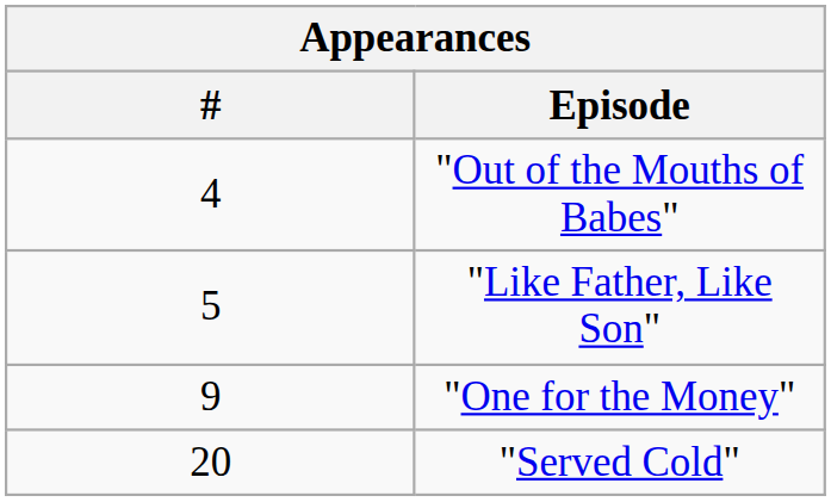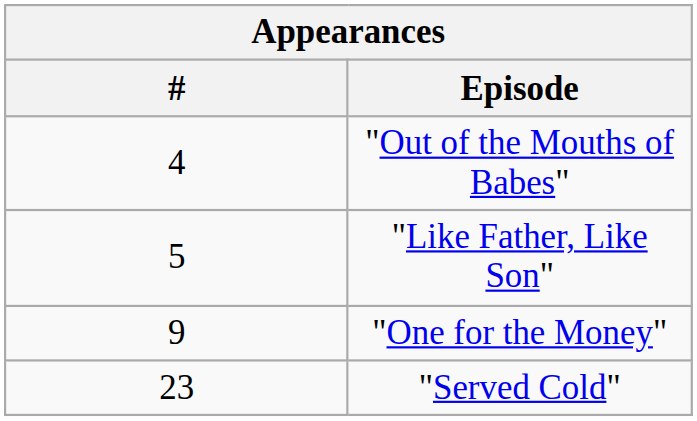 <table class="wikitable" style="text-align:center;">
 <tr>
 <th colspan="2">Appearances</th>
 </tr>
 <tr>
 <th width="150pt">#</th>
 <th width="150pt">Episode</th>
 </tr>
 <tr>
 <td>4</td>
 <td>"<a href='#'>Out of the Mouths of Babes</a>"</td>
 </tr>
 <tr>
 <td>5</td>
 <td>"<a href='#'>Like Father, Like Son</a>"</td>
 </tr>
 <tr>
 <td>9</td>
 <td>"<a href='#'>One for the Money</a>"</td>
 </tr>
 <tr>
-<td>20</td>
+<td>23</td>
 <td>"<a href='#'>Served Cold</a>"</td>
 </tr>
 </table>
